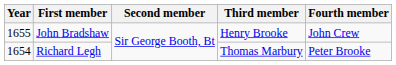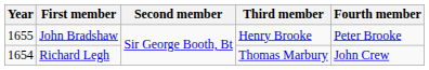 <table class="wikitable">
 <tr>
 <th>Year</th>
 <th>First member</th>
 <th>Second member</th>
 <th>Third member</th>
 <th>Fourth member</th>
 </tr>
 <tr>
 <td>1655</td>
 <td><a href='#'>John Bradshaw</a></td>
 <td rowspan="2"><a href='#'>Sir George Booth, Bt</a></td>
 <td><a href='#'>Henry Brooke</a></td>
-<td><a href='#'>John Crew</a></td>
+<td><a href='#'>Peter Brooke</a></td>
 </tr>
 <tr>
 <td>1654</td>
 <td><a href='#'>Richard Legh</a></td>
 <td><a href='#'>Thomas Marbury</a></td>
-<td><a href='#'>Peter Brooke</a></td>
+<td><a href='#'>John Crew</a></td>
 </tr>
 </table>
